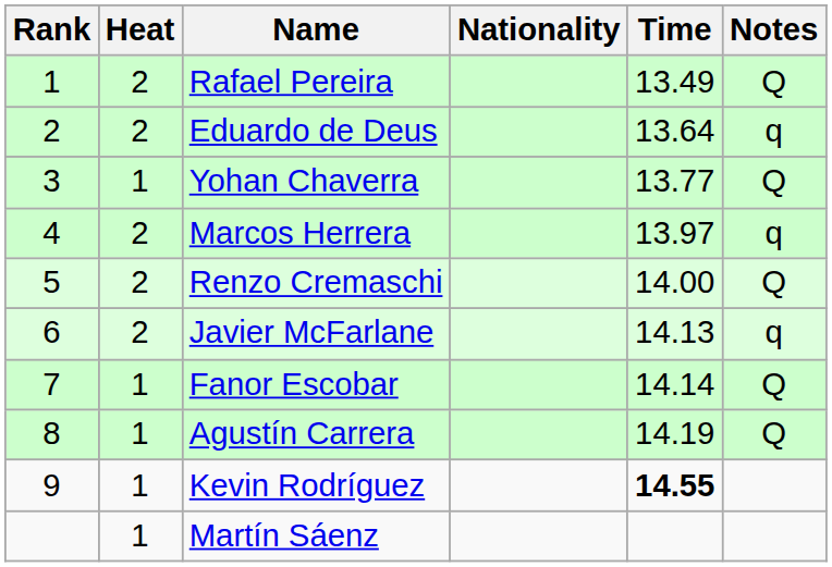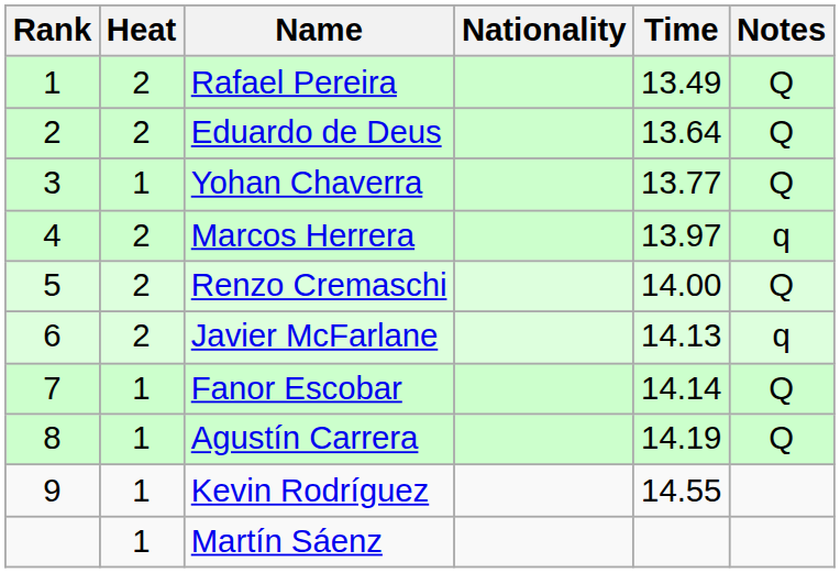 <table class="wikitable sortable" style="text-align:center">
 <tr>
 <th>Rank</th>
 <th>Heat</th>
 <th>Name</th>
 <th>Nationality</th>
 <th>Time</th>
 <th>Notes</th>
 </tr>
 <tr bgcolor=ccffcc>
 <td>1</td>
 <td>2</td>
 <td align=left><a href='#'>Rafael Pereira</a></td>
 <td align=left></td>
 <td>13.49</td>
 <td>Q</td>
 </tr>
 <tr bgcolor=ccffcc>
 <td>2</td>
 <td>2</td>
 <td align=left><a href='#'>Eduardo de Deus</a></td>
 <td align=left></td>
 <td>13.64</td>
-<td>q</td>
+<td>Q</td>
 </tr>
 <tr bgcolor=ccffcc>
 <td>3</td>
 <td>1</td>
 <td align=left><a href='#'>Yohan Chaverra</a></td>
 <td align=left></td>
 <td>13.77</td>
 <td>Q</td>
 </tr>
 <tr bgcolor=ccffcc>
 <td>4</td>
 <td>2</td>
 <td align=left><a href='#'>Marcos Herrera</a></td>
 <td align=left></td>
 <td>13.97</td>
 <td>q</td>
 </tr>
 <tr bgcolor=ddffdd>
 <td>5</td>
 <td>2</td>
 <td align=left><a href='#'>Renzo Cremaschi</a></td>
 <td align=left></td>
 <td>14.00</td>
 <td>Q</td>
 </tr>
 <tr bgcolor=ddffdd>
 <td>6</td>
 <td>2</td>
 <td align=left><a href='#'>Javier McFarlane</a></td>
 <td align=left></td>
 <td>14.13</td>
 <td>q</td>
 </tr>
 <tr bgcolor=ccffcc>
 <td>7</td>
 <td>1</td>
 <td align=left><a href='#'>Fanor Escobar</a></td>
 <td align=left></td>
 <td>14.14</td>
 <td>Q</td>
 </tr>
 <tr bgcolor=ccffcc>
 <td>8</td>
 <td>1</td>
 <td align=left><a href='#'>Agustín Carrera</a></td>
 <td align=left></td>
 <td>14.19</td>
 <td>Q</td>
 </tr>
 <tr>
 <td>9</td>
 <td>1</td>
 <td align=left><a href='#'>Kevin Rodríguez</a></td>
 <td align=left></td>
-<td><strong>14.55</strong></td>
+<td>14.55</td>
 <td></td>
 </tr>
 <tr>
 <td></td>
 <td>1</td>
 <td align=left><a href='#'>Martín Sáenz</a></td>
 <td align=left></td>
 <td></td>
 <td></td>
 </tr>
 </table>
